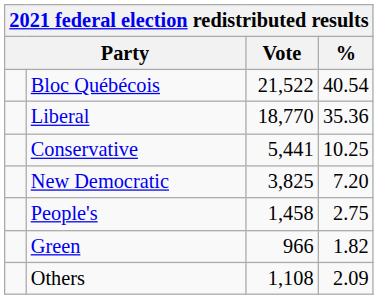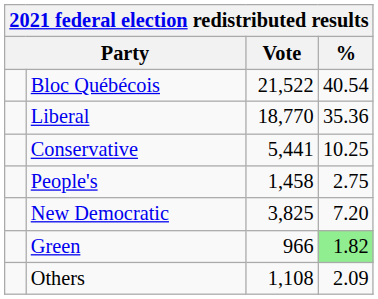 <table class="wikitable">
 <tr>
 <th colspan="4"><a href='#'>2021 federal election</a> redistributed results</th>
 </tr>
 <tr>
 <th bgcolor="#DDDDFF" width="130px" colspan="2">Party</th>
 <th bgcolor="#DDDDFF" width="50px">Vote</th>
 <th bgcolor="#DDDDFF" width="30px">%</th>
 </tr>
 <tr>
 <td> </td>
 <td><a href='#'>Bloc Québécois</a></td>
 <td align=right>21,522</td>
 <td align=right>40.54</td>
 </tr>
 <tr>
 <td> </td>
 <td><a href='#'>Liberal</a></td>
 <td align=right>18,770</td>
 <td align=right>35.36</td>
 </tr>
 <tr>
 <td> </td>
 <td><a href='#'>Conservative</a></td>
 <td align=right>5,441</td>
 <td align=right>10.25</td>
 </tr>
 <tr>
 <td> </td>
+<td><a href='#'>People's</a></td>
+<td align=right>1,458</td>
+<td align=right>2.75</td>
+</tr>
+<tr>
+<td> </td>
 <td><a href='#'>New Democratic</a></td>
 <td align=right>3,825</td>
 <td align=right>7.20</td>
 </tr>
 <tr>
 <td> </td>
-<td><a href='#'>People's</a></td>
-<td align=right>1,458</td>
-<td align=right>2.75</td>
-</tr>
-<tr>
-<td> </td>
 <td><a href='#'>Green</a></td>
 <td align=right>966</td>
-<td align=right>1.82</td>
+<td align=right style="background: lightgreen;">1.82</td>
 </tr>
 <tr>
 <td> </td>
 <td>Others</td>
 <td align=right>1,108</td>
 <td align=right>2.09</td>
 </tr>
 </table>
